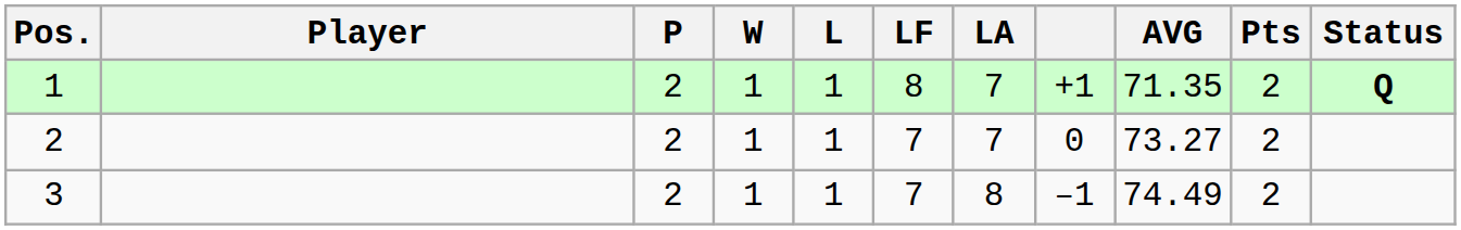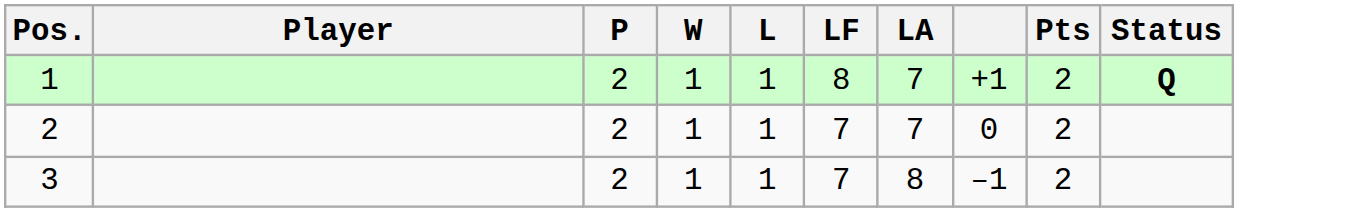 <table class="wikitable" style="text-align:center; margin: 1em auto 1em auto, align:left">
 <tr>
 <th width=25>Pos.</th>
 <th width=200>Player</th>
 <th width=25>P</th>
 <th width=25>W</th>
 <th width=25>L</th>
 <th width=25>LF</th>
 <th width=25>LA</th>
 <th width=25></th>
-<th width=35>AVG</th>
 <th width=25>Pts</th>
 <th width=50>Status</th>
 </tr>
 <tr style="background-color:#ccffcc">
 <td>1</td>
 <td align=left></td>
 <td>2</td>
 <td>1</td>
 <td>1</td>
 <td>8</td>
 <td>7</td>
 <td>+1</td>
-<td>71.35</td>
 <td>2</td>
 <td><strong>Q</strong></td>
 </tr>
 <tr style=>
 <td>2</td>
 <td align=left></td>
 <td>2</td>
 <td>1</td>
 <td>1</td>
 <td>7</td>
 <td>7</td>
 <td>0</td>
-<td>73.27</td>
 <td>2</td>
 <td></td>
 </tr>
 <tr style=>
 <td>3</td>
 <td align=left></td>
 <td>2</td>
 <td>1</td>
 <td>1</td>
 <td>7</td>
 <td>8</td>
 <td>–1</td>
-<td>74.49</td>
 <td>2</td>
 <td></td>
 </tr>
 </table>
